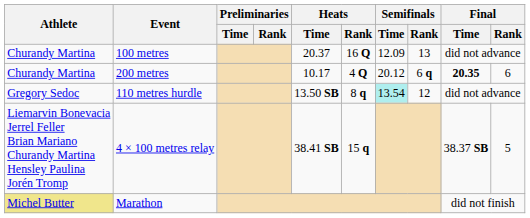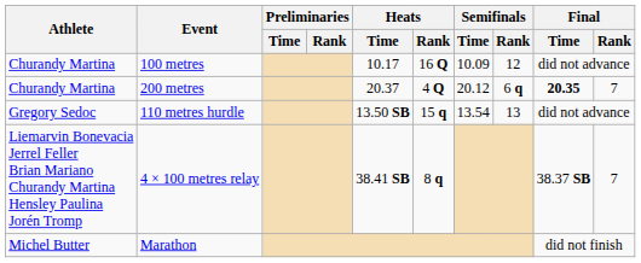 <table class=wikitable style="font-size:90%;">
 <tr>
 <th rowspan="2">Athlete</th>
 <th rowspan="2">Event</th>
 <th colspan="2">Preliminaries</th>
 <th colspan="2">Heats</th>
 <th colspan="2">Semifinals</th>
 <th colspan="2">Final</th>
 </tr>
 <tr>
 <th>Time</th>
 <th>Rank</th>
 <th>Time</th>
 <th>Rank</th>
 <th>Time</th>
 <th>Rank</th>
 <th>Time</th>
 <th>Rank</th>
 </tr>
 <tr style="border-top: single;">
 <td><a href='#'>Churandy Martina</a></td>
 <td><a href='#'>100 metres</a></td>
 <td colspan= 2 bgcolor="wheat"></td>
-<td align=center>20.37</td>
+<td align=center>10.17</td>
 <td align=center>16 <strong>Q</strong></td>
-<td align=center>12.09</td>
-<td align=center>13</td>
+<td align=center>10.09</td>
+<td align=center>12</td>
 <td align=center colspan=2>did not advance</td>
 </tr>
 <tr style="border-top: single;">
 <td><a href='#'>Churandy Martina</a></td>
 <td><a href='#'>200 metres</a></td>
 <td colspan= 2 bgcolor="wheat"></td>
-<td align=center>10.17</td>
+<td align=center>20.37</td>
 <td align=center>4 <strong>Q</strong></td>
 <td align=center>20.12</td>
 <td align="center">6 <strong>q</strong></td>
 <td align=center><strong>20.35</strong></td>
-<td align=center>6</td>
+<td align=center>7</td>
 </tr>
 <tr style="border-top: single;">
 <td><a href='#'>Gregory Sedoc</a></td>
 <td><a href='#'>110 metres hurdle</a></td>
 <td colspan= 2 bgcolor="wheat"></td>
 <td align=center>13.50 <strong> SB</strong></td>
-<td align=center>8 <strong>q</strong></td>
-<td align=center style="background: paleturquoise;">13.54</td>
-<td align=center>12</td>
+<td align=center>15 <strong>q</strong></td>
+<td align=center>13.54</td>
+<td align=center>13</td>
 <td align=center colspan=2>did not advance</td>
 </tr>
 <tr style="border-top: single;">
 <td><a href='#'>Liemarvin Bonevacia</a><br><a href='#'>Jerrel Feller</a><br><a href='#'>Brian Mariano</a><br><a href='#'>Churandy Martina</a><br><a href='#'>Hensley Paulina</a><br><a href='#'>Jorén Tromp</a></td>
 <td><a href='#'>4 × 100 metres relay</a></td>
 <td colspan= 2 bgcolor="wheat"></td>
 <td align=center>38.41 <strong>SB</strong></td>
-<td align=center>15 <strong>q</strong></td>
+<td align=center>8 <strong>q</strong></td>
 <td colspan= 2 bgcolor="wheat"></td>
 <td align=center>38.37 <strong>SB</strong></td>
-<td align=center>5</td>
+<td align=center>7</td>
 </tr>
 <tr style="border-top: single;">
-<td style="background: khaki;"><a href='#'>Michel Butter</a></td>
+<td><a href='#'>Michel Butter</a></td>
 <td><a href='#'>Marathon</a></td>
 <td colspan= 6 bgcolor="wheat"></td>
 <td align=center colspan=2>did not finish</td>
 </tr>
 </table>
